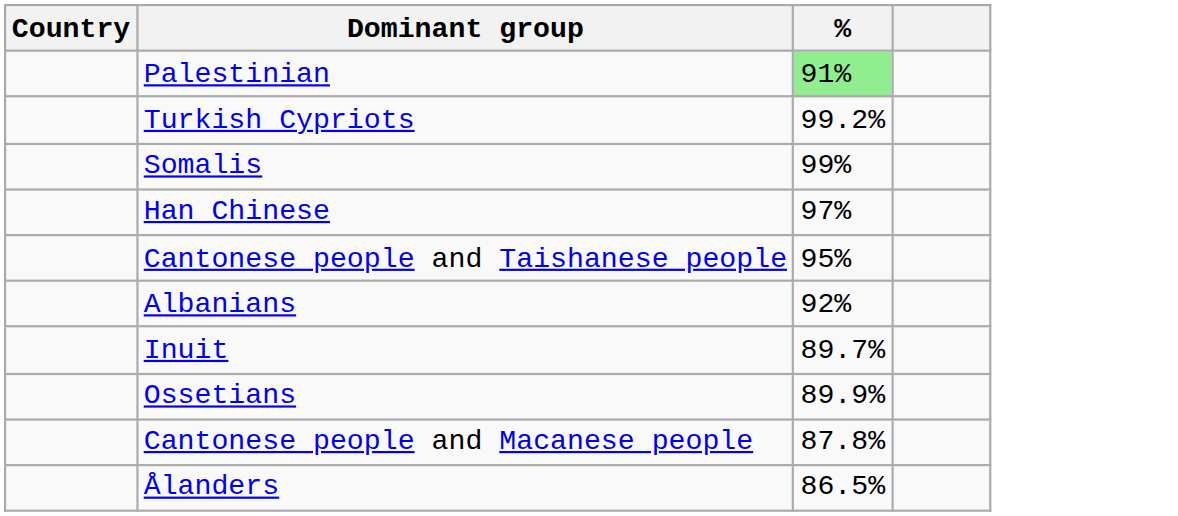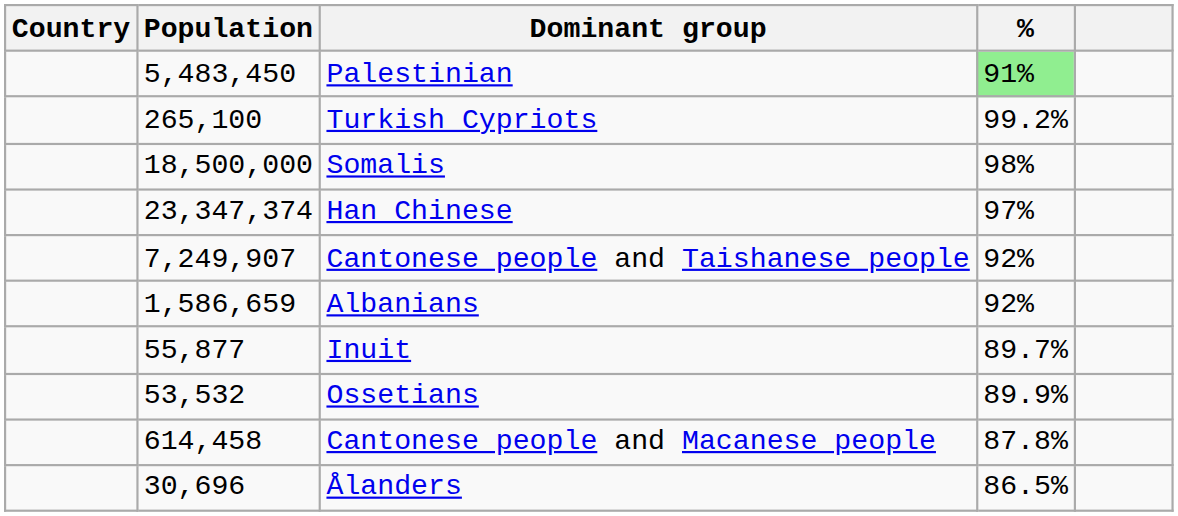 <table class="wikitable sortable">
 <tr>
 <th>Country</th>
+<th>Population</th>
 <th>Dominant group</th>
 <th>%</th>
 <th class="unsortable" style="width:3em"></th>
 </tr>
 <tr>
 <td></td>
+<td>5,483,450</td>
 <td><a href='#'>Palestinian</a></td>
 <td style="background: lightgreen;">91%</td>
 <td></td>
 </tr>
 <tr>
 <td></td>
+<td>265,100</td>
 <td><a href='#'>Turkish Cypriots</a></td>
 <td>99.2%</td>
 <td style="text-align:center;"></td>
 </tr>
 <tr>
 <td></td>
+<td>18,500,000</td>
 <td><a href='#'>Somalis</a></td>
-<td>99%</td>
+<td>98%</td>
 <td style="text-align:center;"></td>
 </tr>
 <tr>
 <td></td>
+<td>23,347,374</td>
 <td><a href='#'>Han Chinese</a></td>
 <td>97%</td>
 <td></td>
 </tr>
 <tr>
 <td></td>
+<td>7,249,907</td>
 <td><a href='#'>Cantonese people</a> and <a href='#'>Taishanese people</a></td>
-<td>95%</td>
+<td>92%</td>
 <td style="text-align:center;"></td>
 </tr>
 <tr>
 <td></td>
+<td>1,586,659</td>
 <td><a href='#'>Albanians</a></td>
 <td>92%</td>
 <td style="text-align:center;"></td>
 </tr>
 <tr>
 <td></td>
+<td>55,877</td>
 <td><a href='#'>Inuit</a></td>
 <td>89.7%</td>
 <td style="text-align:center;"></td>
 </tr>
 <tr>
 <td></td>
+<td>53,532</td>
 <td><a href='#'>Ossetians</a></td>
 <td>89.9%</td>
 <td style="text-align:center;"></td>
 </tr>
 <tr>
 <td></td>
+<td>614,458</td>
 <td><a href='#'>Cantonese people</a> and <a href='#'>Macanese people</a></td>
 <td>87.8%</td>
 <td style="text-align:center;"></td>
 </tr>
 <tr>
 <td></td>
+<td>30,696</td>
 <td><a href='#'>Ålanders</a></td>
 <td>86.5%</td>
 <td style="text-align:center;"></td>
 </tr>
 </table>
